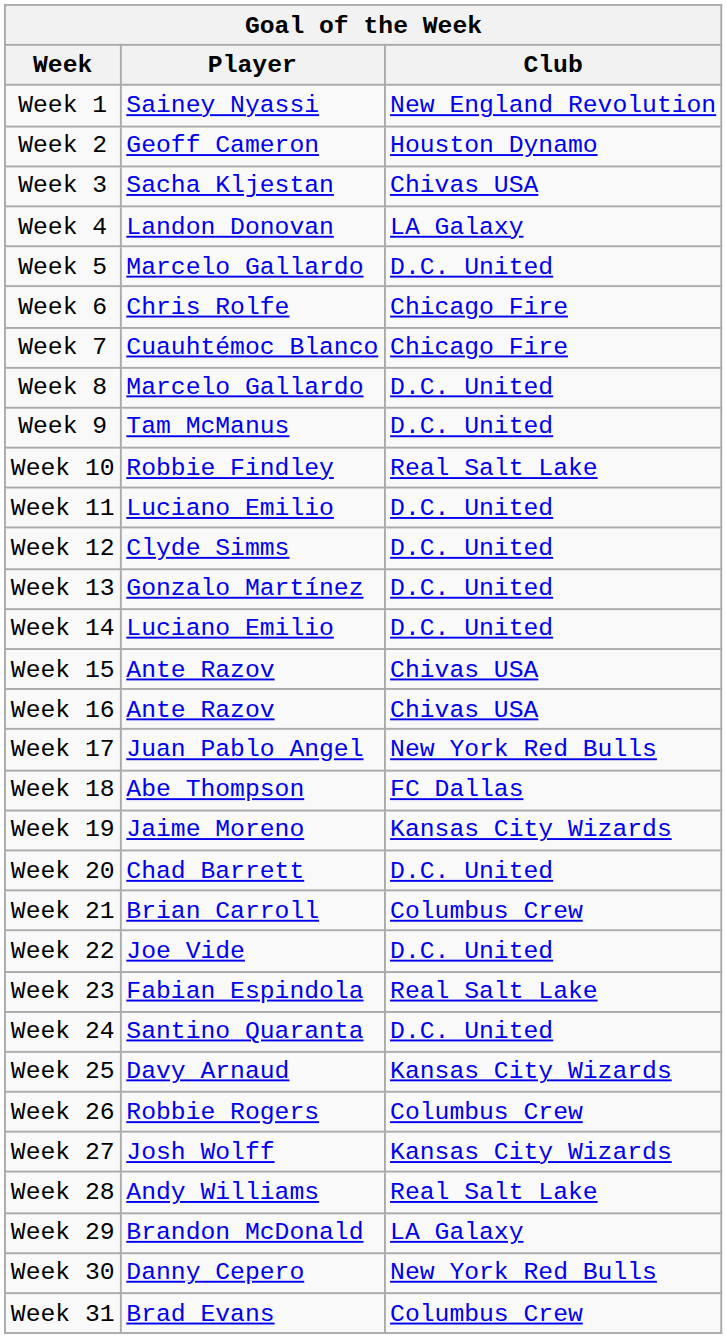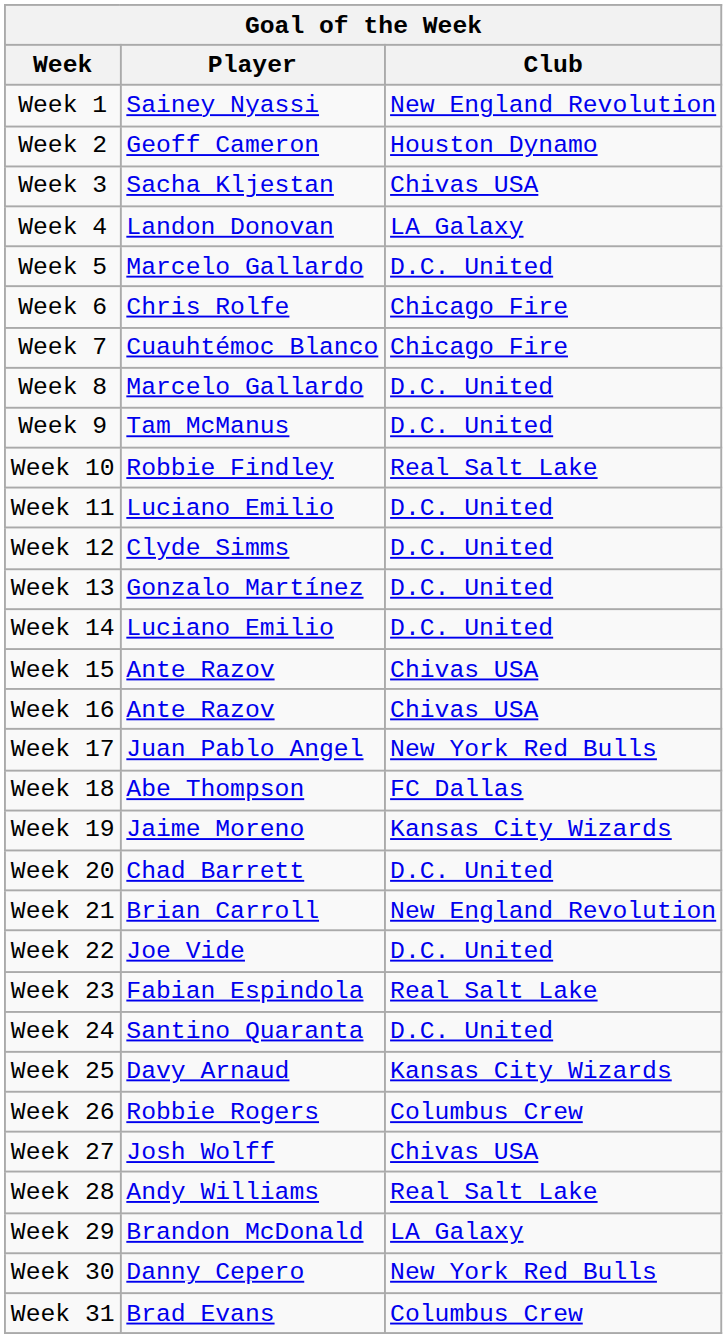 <table class="wikitable collapsible collapsed">
 <tr>
 <th colspan="3">Goal of the Week</th>
 </tr>
 <tr>
 <th>Week</th>
 <th>Player</th>
 <th>Club</th>
 </tr>
 <tr>
 <td align=center>Week 1</td>
 <td> <a href='#'>Sainey Nyassi</a></td>
 <td><a href='#'>New England Revolution</a></td>
 </tr>
 <tr>
 <td align=center>Week 2</td>
 <td> <a href='#'>Geoff Cameron</a></td>
 <td><a href='#'>Houston Dynamo</a></td>
 </tr>
 <tr>
 <td align=center>Week 3</td>
 <td> <a href='#'>Sacha Kljestan</a></td>
 <td><a href='#'>Chivas USA</a></td>
 </tr>
 <tr>
 <td align=center>Week 4</td>
 <td> <a href='#'>Landon Donovan</a></td>
 <td><a href='#'>LA Galaxy</a></td>
 </tr>
 <tr>
 <td align=center>Week 5</td>
 <td> <a href='#'>Marcelo Gallardo</a></td>
 <td><a href='#'>D.C. United</a></td>
 </tr>
 <tr>
 <td align=center>Week 6</td>
 <td> <a href='#'>Chris Rolfe</a></td>
 <td><a href='#'>Chicago Fire</a></td>
 </tr>
 <tr>
 <td align=center>Week 7</td>
 <td> <a href='#'>Cuauhtémoc Blanco</a></td>
 <td><a href='#'>Chicago Fire</a></td>
 </tr>
 <tr>
 <td align=center>Week 8</td>
 <td> <a href='#'>Marcelo Gallardo</a></td>
 <td><a href='#'>D.C. United</a></td>
 </tr>
 <tr>
 <td align=center>Week 9</td>
 <td> <a href='#'>Tam McManus</a></td>
 <td><a href='#'>D.C. United</a></td>
 </tr>
 <tr>
 <td align=center>Week 10</td>
 <td> <a href='#'>Robbie Findley</a></td>
 <td><a href='#'>Real Salt Lake</a></td>
 </tr>
 <tr>
 <td align=center>Week 11</td>
 <td> <a href='#'>Luciano Emilio</a></td>
 <td><a href='#'>D.C. United</a></td>
 </tr>
 <tr>
 <td align=center>Week 12</td>
 <td> <a href='#'>Clyde Simms</a></td>
 <td><a href='#'>D.C. United</a></td>
 </tr>
 <tr>
 <td align=center>Week 13</td>
 <td> <a href='#'>Gonzalo Martínez</a></td>
 <td><a href='#'>D.C. United</a></td>
 </tr>
 <tr>
 <td align=center>Week 14</td>
 <td> <a href='#'>Luciano Emilio</a></td>
 <td><a href='#'>D.C. United</a></td>
 </tr>
 <tr>
 <td align=center>Week 15</td>
 <td> <a href='#'>Ante Razov</a></td>
 <td><a href='#'>Chivas USA</a></td>
 </tr>
 <tr>
 <td align=center>Week 16</td>
 <td> <a href='#'>Ante Razov</a></td>
 <td><a href='#'>Chivas USA</a></td>
 </tr>
 <tr>
 <td align=center>Week 17</td>
 <td> <a href='#'>Juan Pablo Angel</a></td>
 <td><a href='#'>New York Red Bulls</a></td>
 </tr>
 <tr>
 <td align=center>Week 18</td>
 <td> <a href='#'>Abe Thompson</a></td>
 <td><a href='#'>FC Dallas</a></td>
 </tr>
 <tr>
 <td align=center>Week 19</td>
 <td> <a href='#'>Jaime Moreno</a></td>
 <td><a href='#'>Kansas City Wizards</a></td>
 </tr>
 <tr>
 <td align=center>Week 20</td>
 <td> <a href='#'>Chad Barrett</a></td>
 <td><a href='#'>D.C. United</a></td>
 </tr>
 <tr>
 <td align=center>Week 21</td>
 <td> <a href='#'>Brian Carroll</a></td>
-<td><a href='#'>Columbus Crew</a></td>
+<td><a href='#'>New England Revolution</a></td>
 </tr>
 <tr>
 <td align=center>Week 22</td>
 <td> <a href='#'>Joe Vide</a></td>
 <td><a href='#'>D.C. United</a></td>
 </tr>
 <tr>
 <td align=center>Week 23</td>
 <td> <a href='#'>Fabian Espindola</a></td>
 <td><a href='#'>Real Salt Lake</a></td>
 </tr>
 <tr>
 <td align=center>Week 24</td>
 <td> <a href='#'>Santino Quaranta</a></td>
 <td><a href='#'>D.C. United</a></td>
 </tr>
 <tr>
 <td align=center>Week 25</td>
 <td> <a href='#'>Davy Arnaud</a></td>
 <td><a href='#'>Kansas City Wizards</a></td>
 </tr>
 <tr>
 <td align=center>Week 26</td>
 <td> <a href='#'>Robbie Rogers</a></td>
 <td><a href='#'>Columbus Crew</a></td>
 </tr>
 <tr>
 <td align=center>Week 27</td>
 <td> <a href='#'>Josh Wolff</a></td>
-<td><a href='#'>Kansas City Wizards</a></td>
+<td><a href='#'>Chivas USA</a></td>
 </tr>
 <tr>
 <td align=center>Week 28</td>
 <td> <a href='#'>Andy Williams</a></td>
 <td><a href='#'>Real Salt Lake</a></td>
 </tr>
 <tr>
 <td align=center>Week 29</td>
 <td> <a href='#'>Brandon McDonald</a></td>
 <td><a href='#'>LA Galaxy</a></td>
 </tr>
 <tr>
 <td align=center>Week 30</td>
 <td> <a href='#'>Danny Cepero</a></td>
 <td><a href='#'>New York Red Bulls</a></td>
 </tr>
 <tr>
 <td align=center>Week 31</td>
 <td> <a href='#'>Brad Evans</a></td>
 <td><a href='#'>Columbus Crew</a></td>
 </tr>
 </table>
